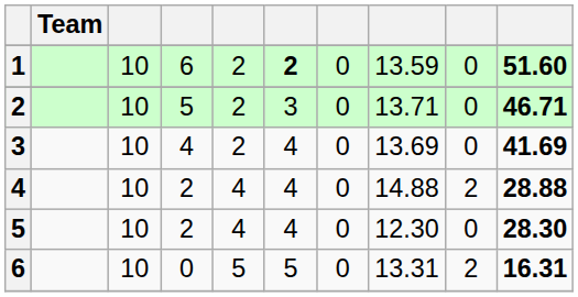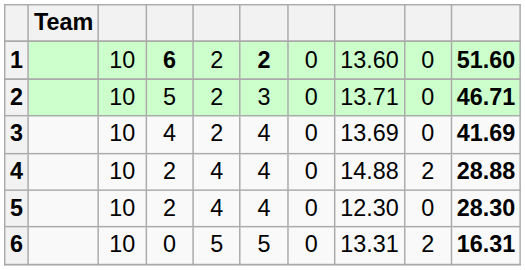 <table class="wikitable" style="text-align:center;">
 <tr>
 <th></th>
 <th>Team</th>
 <th style="width:25px"></th>
 <th style="width:25px"></th>
 <th style="width:25px"></th>
 <th style="width:25px"></th>
 <th style="width:25px"></th>
 <th style="width:40px"></th>
 <th style="width:25px"></th>
 <th style="width:40px"></th>
 </tr>
 <tr>
 </tr>
 <tr style="background:#cfc">
 <th>1</th>
 <td style="text-align:left;"></td>
 <td>10</td>
-<td>6</td>
+<td><strong>6</strong></td>
 <td>2</td>
 <td><strong>2</strong></td>
 <td>0</td>
-<td>13.59</td>
+<td>13.60</td>
 <td>0</td>
 <td><strong>51.60</strong></td>
 </tr>
 <tr>
 </tr>
 <tr style="background:#cfc">
 <th>2</th>
 <td style="text-align:left;"></td>
 <td>10</td>
 <td>5</td>
 <td>2</td>
 <td>3</td>
 <td>0</td>
 <td>13.71</td>
 <td>0</td>
 <td><strong>46.71</strong></td>
 </tr>
 <tr>
 <th>3</th>
 <td style="text-align:left;"></td>
 <td>10</td>
 <td>4</td>
 <td>2</td>
 <td>4</td>
 <td>0</td>
 <td>13.69</td>
 <td>0</td>
 <td><strong>41.69</strong></td>
 </tr>
 <tr>
 <th>4</th>
 <td style="text-align:left;"></td>
 <td>10</td>
 <td>2</td>
 <td>4</td>
 <td>4</td>
 <td>0</td>
 <td>14.88</td>
 <td>2</td>
 <td><strong>28.88</strong></td>
 </tr>
 <tr>
 <th>5</th>
 <td style="text-align:left;"></td>
 <td>10</td>
 <td>2</td>
 <td>4</td>
 <td>4</td>
 <td>0</td>
 <td>12.30</td>
 <td>0</td>
 <td><strong>28.30</strong></td>
 </tr>
 <tr>
 <th>6</th>
 <td style="text-align:left;"></td>
 <td>10</td>
 <td>0</td>
 <td>5</td>
 <td>5</td>
 <td>0</td>
 <td>13.31</td>
 <td>2</td>
 <td><strong>16.31</strong></td>
 </tr>
 <tr>
 </tr>
 </table>
